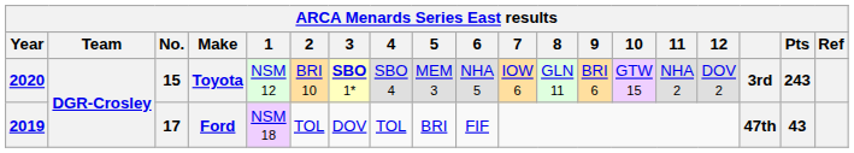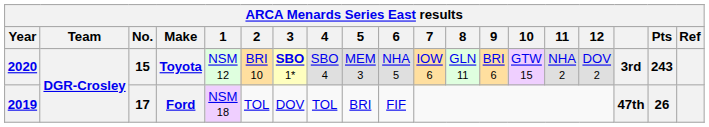 <table class="wikitable" style="text-align:center; font-size:75%">
 <tr>
 <th colspan=19><a href='#'>ARCA Menards Series East</a> results</th>
 </tr>
 <tr>
 <th>Year</th>
 <th>Team</th>
 <th>No.</th>
 <th>Make</th>
 <th>1</th>
 <th>2</th>
 <th>3</th>
 <th>4</th>
 <th>5</th>
 <th>6</th>
 <th>7</th>
 <th>8</th>
 <th>9</th>
 <th>10</th>
 <th>11</th>
 <th>12</th>
 <th></th>
 <th>Pts</th>
 <th>Ref</th>
 </tr>
 <tr>
 <th><a href='#'>2020</a></th>
 <th rowspan=2><a href='#'>DGR-Crosley</a></th>
 <th>15</th>
 <th><a href='#'>Toyota</a></th>
 <td style="background:#DFFFDF;"><a href='#'>NSM</a><br><small>12</small></td>
 <td style="background:#FFDF9F;"><a href='#'>BRI</a><br><small>10</small></td>
 <td style="background:#FFFFBF;"><strong><a href='#'>SBO</a></strong><br><small>1*</small></td>
 <td style="background:#DFDFDF;"><a href='#'>SBO</a><br><small>4</small></td>
 <td style="background:#DFDFDF;"><a href='#'>MEM</a><br><small>3</small></td>
 <td style="background:#DFDFDF;"><a href='#'>NHA</a><br><small>5</small></td>
 <td style="background:#FFDF9F;"><a href='#'>IOW</a><br><small>6</small></td>
 <td style="background:#DFFFDF;"><a href='#'>GLN</a><br><small>11</small></td>
 <td style="background:#FFDF9F;"><a href='#'>BRI</a><br><small>6</small></td>
 <td style="background:#EFCFFF;"><a href='#'>GTW</a><br><small>15</small></td>
 <td style="background:#DFDFDF;"><a href='#'>NHA</a><br><small>2</small></td>
 <td style="background:#DFDFDF;"><a href='#'>DOV</a><br><small>2</small></td>
 <th>3rd</th>
 <th>243</th>
 <th></th>
 </tr>
 <tr>
 <th><a href='#'>2019</a></th>
 <th>17</th>
 <th><a href='#'>Ford</a></th>
 <td style="background:#EFCFFF;"><a href='#'>NSM</a><br><small>18</small></td>
 <td><a href='#'>TOL</a></td>
 <td><a href='#'>DOV</a></td>
 <td><a href='#'>TOL</a></td>
 <td><a href='#'>BRI</a></td>
 <td><a href='#'>FIF</a></td>
 <td colspan=6></td>
 <th>47th</th>
-<th>43</th>
+<th>26</th>
 <th></th>
 </tr>
 </table>
